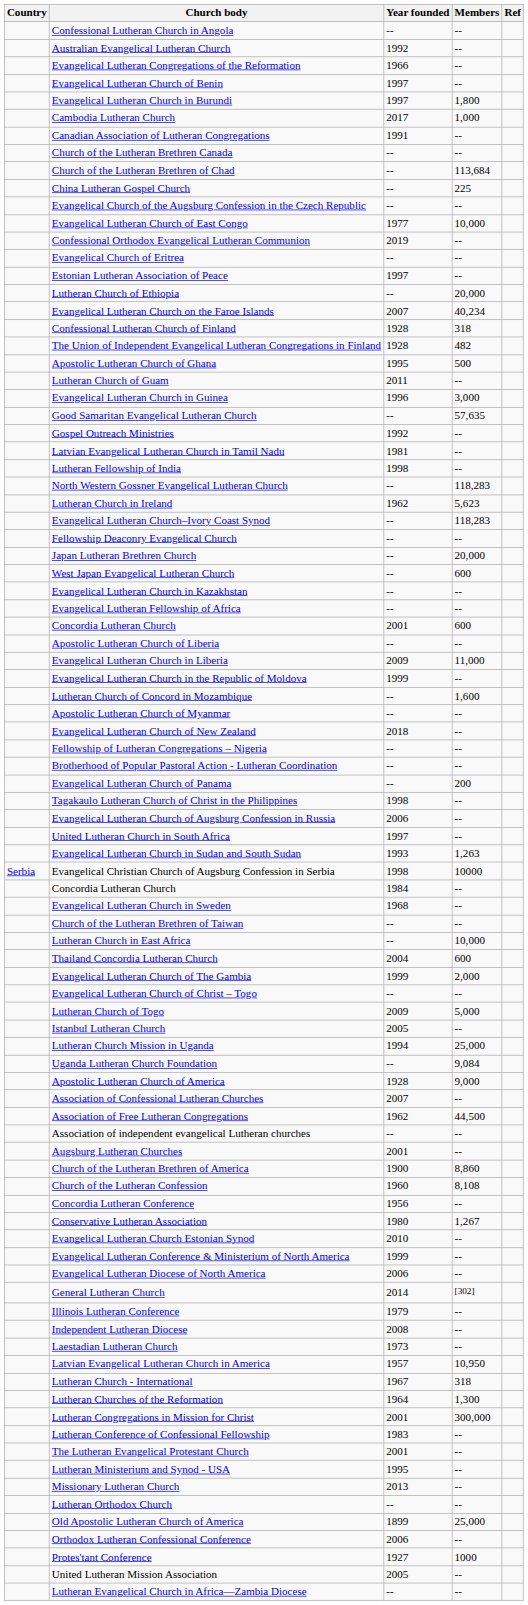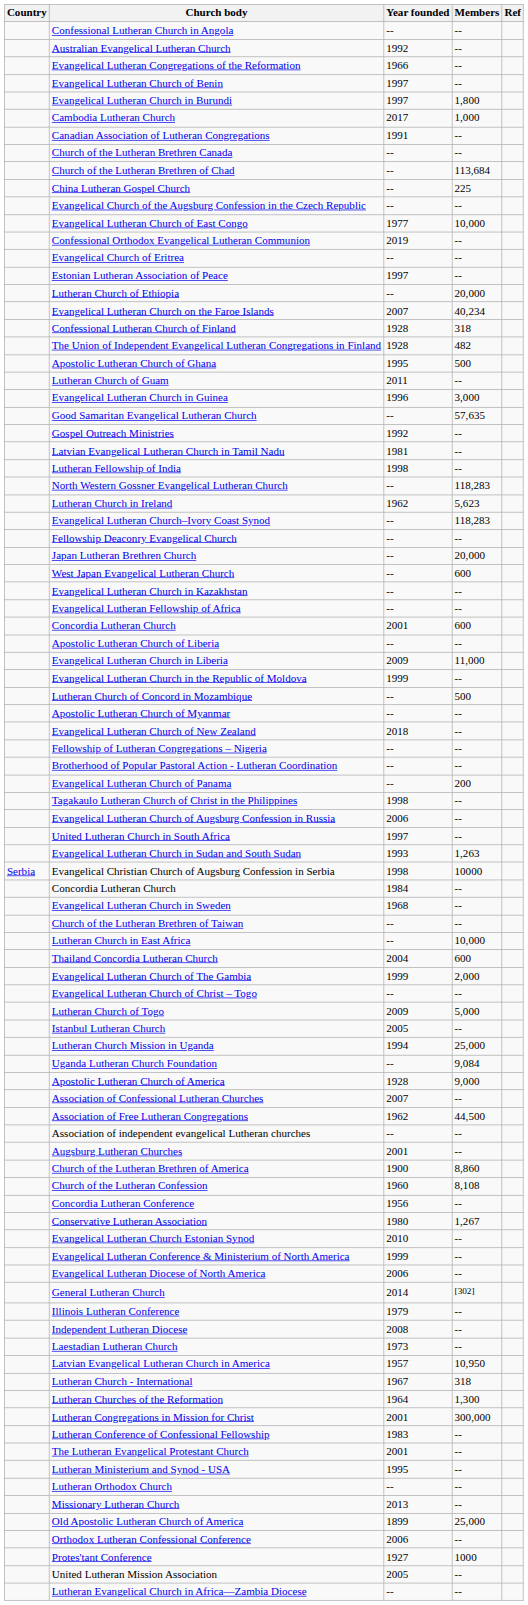 <table class="wikitable sortable">
 <tr>
 <th>Country</th>
 <th>Church body</th>
 <th>Year founded</th>
 <th data-sort-type=number>Members</th>
 <th class="unsortable">Ref</th>
 </tr>
 <tr>
 <td></td>
 <td><a href='#'>Confessional Lutheran Church in Angola</a></td>
 <td>--</td>
 <td>--</td>
 <td></td>
 </tr>
 <tr>
 <td></td>
 <td><a href='#'>Australian Evangelical Lutheran Church</a></td>
 <td>1992</td>
 <td>--</td>
 <td></td>
 </tr>
 <tr>
 <td></td>
 <td><a href='#'>Evangelical Lutheran Congregations of the Reformation</a></td>
 <td>1966</td>
 <td>--</td>
 <td></td>
 </tr>
 <tr>
 <td></td>
 <td><a href='#'>Evangelical Lutheran Church of Benin</a></td>
 <td>1997</td>
 <td>--</td>
 <td></td>
 </tr>
 <tr>
 <td></td>
 <td><a href='#'>Evangelical Lutheran Church in Burundi</a></td>
 <td>1997</td>
 <td>1,800</td>
 <td></td>
 </tr>
 <tr>
 <td></td>
 <td><a href='#'>Cambodia Lutheran Church</a></td>
 <td>2017</td>
 <td>1,000</td>
 <td></td>
 </tr>
 <tr>
 <td></td>
 <td><a href='#'>Canadian Association of Lutheran Congregations</a></td>
 <td>1991</td>
 <td>--</td>
 <td></td>
 </tr>
 <tr>
 <td></td>
 <td><a href='#'>Church of the Lutheran Brethren Canada</a></td>
 <td>--</td>
 <td>--</td>
 <td></td>
 </tr>
 <tr>
 <td></td>
 <td><a href='#'>Church of the Lutheran Brethren of Chad</a></td>
 <td>--</td>
 <td>113,684</td>
 <td></td>
 </tr>
 <tr>
 <td></td>
 <td><a href='#'>China Lutheran Gospel Church</a></td>
 <td>--</td>
 <td>225</td>
 <td></td>
 </tr>
 <tr>
 <td></td>
 <td><a href='#'>Evangelical Church of the Augsburg Confession in the Czech Republic</a></td>
 <td>--</td>
 <td>--</td>
 <td></td>
 </tr>
 <tr>
 <td></td>
 <td><a href='#'>Evangelical Lutheran Church of East Congo</a></td>
 <td>1977</td>
 <td>10,000</td>
 <td></td>
 </tr>
 <tr>
 <td></td>
 <td><a href='#'>Confessional Orthodox Evangelical Lutheran Communion</a></td>
 <td>2019</td>
 <td>--</td>
 <td></td>
 </tr>
 <tr>
 <td></td>
 <td><a href='#'>Evangelical Church of Eritrea</a></td>
 <td>--</td>
 <td>--</td>
 <td></td>
 </tr>
 <tr>
 <td></td>
 <td><a href='#'>Estonian Lutheran Association of Peace</a></td>
 <td>1997</td>
 <td>--</td>
 <td></td>
 </tr>
 <tr>
 <td></td>
 <td><a href='#'>Lutheran Church of Ethiopia</a></td>
 <td>--</td>
 <td>20,000</td>
 <td></td>
 </tr>
 <tr>
 <td></td>
 <td><a href='#'>Evangelical Lutheran Church on the Faroe Islands</a></td>
 <td>2007</td>
 <td>40,234</td>
 <td></td>
 </tr>
 <tr>
 <td></td>
 <td><a href='#'>Confessional Lutheran Church of Finland</a></td>
 <td>1928</td>
 <td>318</td>
 <td></td>
 </tr>
 <tr>
 <td></td>
 <td><a href='#'>The Union of Independent Evangelical Lutheran Congregations in Finland</a></td>
 <td>1928</td>
 <td>482</td>
 <td></td>
 </tr>
 <tr>
 <td></td>
 <td><a href='#'>Apostolic Lutheran Church of Ghana</a></td>
 <td>1995</td>
 <td>500</td>
 <td></td>
 </tr>
 <tr>
 <td></td>
 <td><a href='#'>Lutheran Church of Guam</a></td>
 <td>2011</td>
 <td>--</td>
 <td></td>
 </tr>
 <tr>
 <td></td>
 <td><a href='#'>Evangelical Lutheran Church in Guinea</a></td>
 <td>1996</td>
 <td>3,000</td>
 <td></td>
 </tr>
 <tr>
 <td></td>
 <td><a href='#'>Good Samaritan Evangelical Lutheran Church</a></td>
 <td>--</td>
 <td>57,635</td>
 <td></td>
 </tr>
 <tr>
 <td></td>
 <td><a href='#'>Gospel Outreach Ministries</a></td>
 <td>1992</td>
 <td>--</td>
 <td></td>
 </tr>
 <tr>
 <td></td>
 <td><a href='#'>Latvian Evangelical Lutheran Church in Tamil Nadu</a></td>
 <td>1981</td>
 <td>--</td>
 <td></td>
 </tr>
 <tr>
 <td></td>
 <td><a href='#'>Lutheran Fellowship of India</a></td>
 <td>1998</td>
 <td>--</td>
 <td></td>
 </tr>
 <tr>
 <td></td>
 <td><a href='#'>North Western Gossner Evangelical Lutheran Church</a></td>
 <td>--</td>
 <td>118,283</td>
 <td></td>
 </tr>
 <tr>
 <td></td>
 <td><a href='#'>Lutheran Church in Ireland</a></td>
 <td>1962</td>
 <td>5,623</td>
 <td></td>
 </tr>
 <tr>
 <td></td>
 <td><a href='#'>Evangelical Lutheran Church–Ivory Coast Synod</a></td>
 <td>--</td>
 <td>118,283</td>
 <td></td>
 </tr>
 <tr>
 <td></td>
 <td><a href='#'>Fellowship Deaconry Evangelical Church</a></td>
 <td>--</td>
 <td>--</td>
 <td></td>
 </tr>
 <tr>
 <td></td>
 <td><a href='#'>Japan Lutheran Brethren Church</a></td>
 <td>--</td>
 <td>20,000</td>
 <td></td>
 </tr>
 <tr>
 <td></td>
 <td><a href='#'>West Japan Evangelical Lutheran Church</a></td>
 <td>--</td>
 <td>600</td>
 <td></td>
 </tr>
 <tr>
 <td></td>
 <td><a href='#'>Evangelical Lutheran Church in Kazakhstan</a></td>
 <td>--</td>
 <td>--</td>
 <td></td>
 </tr>
 <tr>
 <td></td>
 <td><a href='#'>Evangelical Lutheran Fellowship of Africa</a></td>
 <td>--</td>
 <td>--</td>
 <td></td>
 </tr>
 <tr>
 <td></td>
 <td><a href='#'>Concordia Lutheran Church</a></td>
 <td>2001</td>
 <td>600</td>
 <td></td>
 </tr>
 <tr>
 <td></td>
 <td><a href='#'>Apostolic Lutheran Church of Liberia</a></td>
 <td>--</td>
 <td>--</td>
 <td></td>
 </tr>
 <tr>
 <td></td>
 <td><a href='#'>Evangelical Lutheran Church in Liberia</a></td>
 <td>2009</td>
 <td>11,000</td>
 <td></td>
 </tr>
 <tr>
 <td></td>
 <td><a href='#'>Evangelical Lutheran Church in the Republic of Moldova</a></td>
 <td>1999</td>
 <td>--</td>
 <td></td>
 </tr>
 <tr>
 <td></td>
 <td><a href='#'>Lutheran Church of Concord in Mozambique</a></td>
 <td>--</td>
-<td>1,600</td>
+<td>500</td>
 <td></td>
 </tr>
 <tr>
 <td></td>
 <td><a href='#'>Apostolic Lutheran Church of Myanmar</a></td>
 <td>--</td>
 <td>--</td>
 <td></td>
 </tr>
 <tr>
 <td></td>
 <td><a href='#'>Evangelical Lutheran Church of New Zealand</a></td>
 <td>2018</td>
 <td>--</td>
 <td></td>
 </tr>
 <tr>
 <td></td>
 <td><a href='#'>Fellowship of Lutheran Congregations – Nigeria</a></td>
 <td>--</td>
 <td>--</td>
 <td></td>
 </tr>
 <tr>
 <td></td>
 <td><a href='#'>Brotherhood of Popular Pastoral Action - Lutheran Coordination</a></td>
 <td>--</td>
 <td>--</td>
 <td></td>
 </tr>
 <tr>
 <td></td>
 <td><a href='#'>Evangelical Lutheran Church of Panama</a></td>
 <td>--</td>
 <td>200</td>
 <td></td>
 </tr>
 <tr>
 <td></td>
 <td><a href='#'>Tagakaulo Lutheran Church of Christ in the Philippines</a></td>
 <td>1998</td>
 <td>--</td>
 <td></td>
 </tr>
 <tr>
 <td></td>
 <td><a href='#'>Evangelical Lutheran Church of Augsburg Confession in Russia</a></td>
 <td>2006</td>
 <td>--</td>
 <td></td>
 </tr>
 <tr>
 <td></td>
 <td><a href='#'>United Lutheran Church in South Africa</a></td>
 <td>1997</td>
 <td>--</td>
 <td></td>
 </tr>
 <tr>
 <td></td>
 <td><a href='#'>Evangelical Lutheran Church in Sudan and South Sudan</a></td>
 <td>1993</td>
 <td>1,263</td>
 <td></td>
 </tr>
 <tr>
 <td><a href='#'>Serbia</a></td>
 <td>Evangelical Christian Church of Augsburg Confession in Serbia</td>
 <td>1998</td>
 <td>10000</td>
 <td><sup></sup></td>
 </tr>
 <tr>
 <td></td>
 <td>Concordia Lutheran Church</td>
 <td>1984</td>
 <td>--</td>
 <td></td>
 </tr>
 <tr>
 <td></td>
 <td><a href='#'>Evangelical Lutheran Church in Sweden</a></td>
 <td>1968</td>
 <td>--</td>
 <td></td>
 </tr>
 <tr>
 <td></td>
 <td><a href='#'>Church of the Lutheran Brethren of Taiwan</a></td>
 <td>--</td>
 <td>--</td>
 <td></td>
 </tr>
 <tr>
 <td></td>
 <td><a href='#'>Lutheran Church in East Africa</a></td>
 <td>--</td>
 <td>10,000</td>
 <td></td>
 </tr>
 <tr>
 <td></td>
 <td><a href='#'>Thailand Concordia Lutheran Church</a></td>
 <td>2004</td>
 <td>600</td>
 <td></td>
 </tr>
 <tr>
 <td></td>
 <td><a href='#'>Evangelical Lutheran Church of The Gambia</a></td>
 <td>1999</td>
 <td>2,000</td>
 <td></td>
 </tr>
 <tr>
 <td></td>
 <td><a href='#'>Evangelical Lutheran Church of Christ – Togo</a></td>
 <td>--</td>
 <td>--</td>
 <td></td>
 </tr>
 <tr>
 <td></td>
 <td><a href='#'>Lutheran Church of Togo</a></td>
 <td>2009</td>
 <td>5,000</td>
 <td></td>
 </tr>
 <tr>
 <td></td>
 <td><a href='#'>Istanbul Lutheran Church</a></td>
 <td>2005</td>
 <td>--</td>
 <td></td>
 </tr>
 <tr>
 <td></td>
 <td><a href='#'>Lutheran Church Mission in Uganda</a></td>
 <td>1994</td>
 <td>25,000</td>
 <td></td>
 </tr>
 <tr>
 <td></td>
 <td><a href='#'>Uganda Lutheran Church Foundation</a></td>
 <td>--</td>
 <td>9,084</td>
 <td></td>
 </tr>
 <tr>
 <td></td>
 <td><a href='#'>Apostolic Lutheran Church of America</a></td>
 <td>1928</td>
 <td>9,000</td>
 <td></td>
 </tr>
 <tr>
 <td></td>
 <td><a href='#'>Association of Confessional Lutheran Churches</a></td>
 <td>2007</td>
 <td>--</td>
 <td></td>
 </tr>
 <tr>
 <td></td>
 <td><a href='#'>Association of Free Lutheran Congregations</a></td>
 <td>1962</td>
 <td>44,500</td>
 <td></td>
 </tr>
 <tr>
 <td></td>
 <td>Association of independent evangelical Lutheran churches</td>
 <td>--</td>
 <td>--</td>
 <td></td>
 </tr>
 <tr>
 <td></td>
 <td><a href='#'>Augsburg Lutheran Churches</a></td>
 <td>2001</td>
 <td>--</td>
 <td></td>
 </tr>
 <tr>
 <td></td>
 <td><a href='#'>Church of the Lutheran Brethren of America</a></td>
 <td>1900</td>
 <td>8,860</td>
 <td></td>
 </tr>
 <tr>
 <td></td>
 <td><a href='#'>Church of the Lutheran Confession</a></td>
 <td>1960</td>
 <td>8,108</td>
 <td></td>
 </tr>
 <tr>
 <td></td>
 <td><a href='#'>Concordia Lutheran Conference</a></td>
 <td>1956</td>
 <td>--</td>
 <td></td>
 </tr>
 <tr>
 <td></td>
 <td><a href='#'>Conservative Lutheran Association</a></td>
 <td>1980</td>
 <td>1,267</td>
 <td></td>
 </tr>
 <tr>
 <td></td>
 <td><a href='#'>Evangelical Lutheran Church Estonian Synod</a></td>
 <td>2010</td>
 <td>--</td>
 <td></td>
 </tr>
 <tr>
 <td></td>
 <td><a href='#'>Evangelical Lutheran Conference & Ministerium of North America</a></td>
 <td>1999</td>
 <td>--</td>
 <td></td>
 </tr>
 <tr>
 <td></td>
 <td><a href='#'>Evangelical Lutheran Diocese of North America</a></td>
 <td>2006</td>
 <td>--</td>
 <td></td>
 </tr>
 <tr>
 <td></td>
 <td><a href='#'>General Lutheran Church</a></td>
 <td>2014</td>
 <td><sup>[302]</sup></td>
 <td></td>
 </tr>
 <tr>
 <td></td>
 <td><a href='#'>Illinois Lutheran Conference</a></td>
 <td>1979</td>
 <td>--</td>
 <td></td>
 </tr>
 <tr>
 <td></td>
 <td><a href='#'>Independent Lutheran Diocese</a></td>
 <td>2008</td>
 <td>--</td>
 <td></td>
 </tr>
 <tr>
 <td></td>
 <td><a href='#'>Laestadian Lutheran Church</a></td>
 <td>1973</td>
 <td>--</td>
 <td></td>
 </tr>
 <tr>
 <td></td>
 <td><a href='#'>Latvian Evangelical Lutheran Church in America</a></td>
 <td>1957</td>
 <td>10,950</td>
 <td></td>
 </tr>
 <tr>
 <td></td>
 <td><a href='#'>Lutheran Church - International</a></td>
 <td>1967</td>
 <td>318</td>
 <td></td>
 </tr>
 <tr>
 <td></td>
 <td><a href='#'>Lutheran Churches of the Reformation</a></td>
 <td>1964</td>
 <td>1,300</td>
 <td></td>
 </tr>
 <tr>
 <td></td>
 <td><a href='#'>Lutheran Congregations in Mission for Christ</a></td>
 <td>2001</td>
 <td>300,000</td>
 <td></td>
 </tr>
 <tr>
 <td></td>
 <td><a href='#'>Lutheran Conference of Confessional Fellowship</a></td>
 <td>1983</td>
 <td>--</td>
 <td></td>
 </tr>
 <tr>
 <td></td>
 <td><a href='#'>The Lutheran Evangelical Protestant Church</a></td>
 <td>2001</td>
 <td>--</td>
 <td></td>
 </tr>
 <tr>
 <td></td>
 <td><a href='#'>Lutheran Ministerium and Synod - USA</a></td>
 <td>1995</td>
 <td>--</td>
 <td></td>
 </tr>
 <tr>
 <td></td>
-<td><a href='#'>Missionary Lutheran Church</a></td>
-<td>2013</td>
+<td><a href='#'>Lutheran Orthodox Church</a></td>
+<td>--</td>
 <td>--</td>
 <td></td>
 </tr>
 <tr>
 <td></td>
-<td><a href='#'>Lutheran Orthodox Church</a></td>
-<td>--</td>
+<td><a href='#'>Missionary Lutheran Church</a></td>
+<td>2013</td>
 <td>--</td>
 <td></td>
 </tr>
 <tr>
 <td></td>
 <td><a href='#'>Old Apostolic Lutheran Church of America</a></td>
 <td>1899</td>
 <td>25,000</td>
 <td></td>
 </tr>
 <tr>
 <td></td>
 <td><a href='#'>Orthodox Lutheran Confessional Conference</a></td>
 <td>2006</td>
 <td>--</td>
 <td></td>
 </tr>
 <tr>
 <td></td>
 <td><a href='#'>Protes'tant Conference</a></td>
 <td>1927</td>
 <td>1000</td>
 <td></td>
 </tr>
 <tr>
 <td></td>
 <td>United Lutheran Mission Association</td>
 <td>2005</td>
 <td>--</td>
 <td></td>
 </tr>
 <tr>
 <td></td>
 <td><a href='#'>Lutheran Evangelical Church in Africa—Zambia Diocese</a></td>
 <td>--</td>
 <td>--</td>
 <td></td>
 </tr>
 </table>
